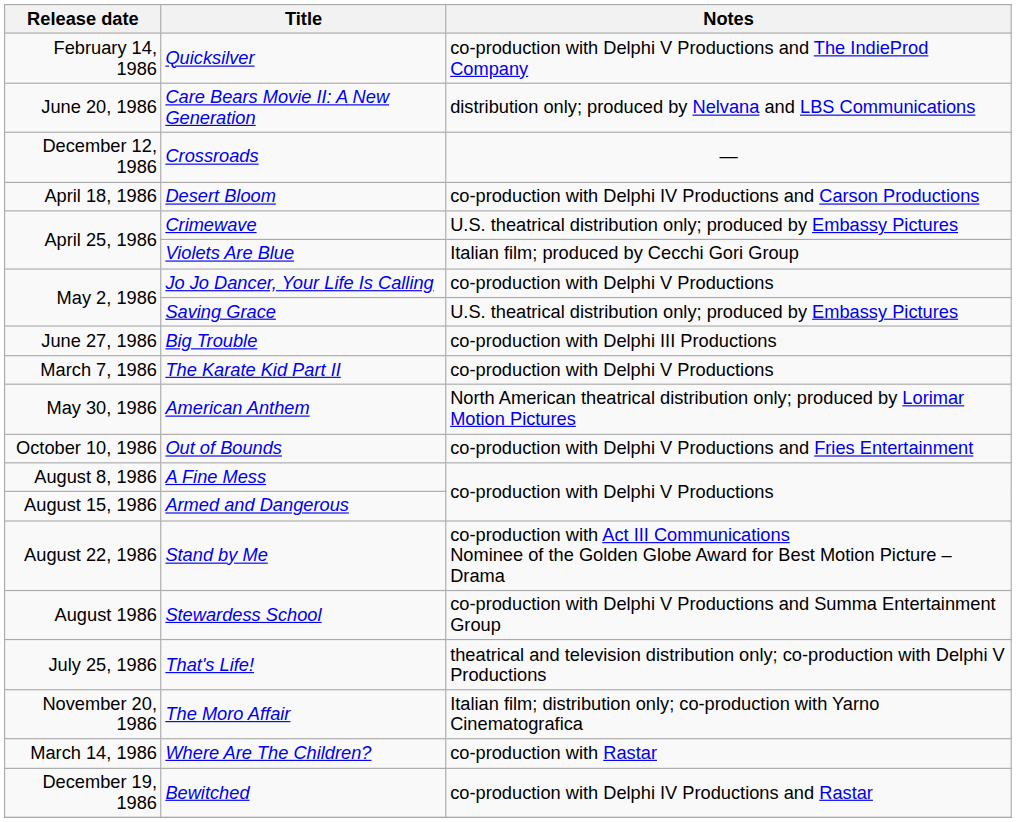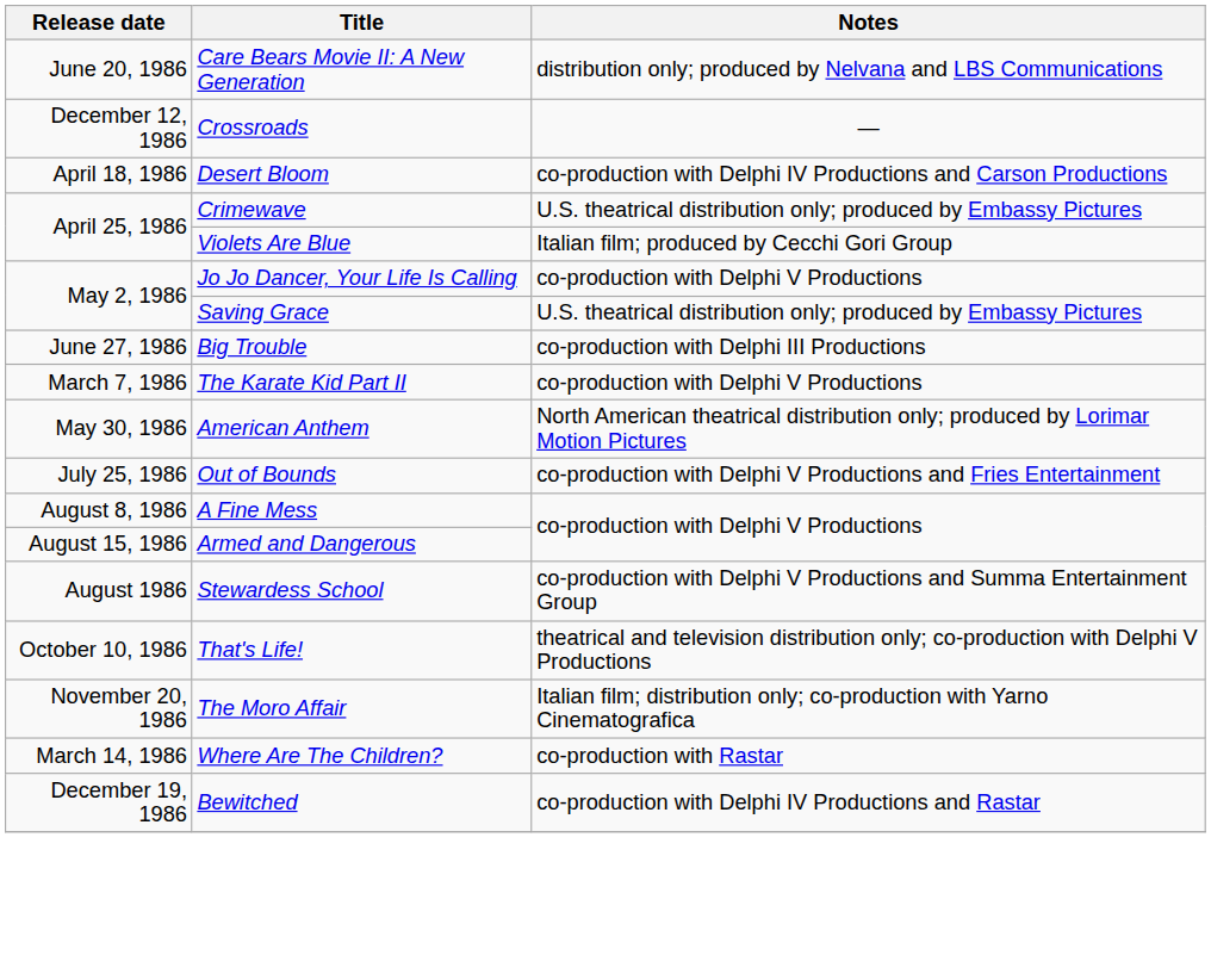 <table class="wikitable sortable" style="width:100%;">
 <tr>
 <th scope="col" style="width:130px;">Release date</th>
 <th>Title</th>
 <th>Notes</th>
-</tr>
-<tr>
-<td style="text-align:right;">February 14, 1986</td>
-<td><em><a href='#'>Quicksilver</a></em></td>
-<td>co-production with Delphi V Productions and <a href='#'>The IndieProd Company</a></td>
 </tr>
 <tr>
 <td style="text-align:right;">June 20, 1986</td>
 <td><em><a href='#'>Care Bears Movie II: A New Generation</a></em></td>
 <td>distribution only; produced by <a href='#'>Nelvana</a> and <a href='#'>LBS Communications</a></td>
 </tr>
 <tr>
 <td style="text-align:right;">December 12, 1986</td>
 <td><em><a href='#'>Crossroads</a></em></td>
 <td align="center">—</td>
 </tr>
 <tr>
 <td style="text-align:right;">April 18, 1986</td>
 <td><em><a href='#'>Desert Bloom</a></em></td>
 <td>co-production with Delphi IV Productions and <a href='#'>Carson Productions</a></td>
 </tr>
 <tr>
 <td style="text-align:right;" rowspan="2">April 25, 1986</td>
 <td><em><a href='#'>Crimewave</a></em></td>
 <td>U.S. theatrical distribution only; produced by <a href='#'>Embassy Pictures</a></td>
 </tr>
 <tr>
 <td><em><a href='#'>Violets Are Blue</a></em></td>
 <td>Italian film; produced by Cecchi Gori Group</td>
 </tr>
 <tr>
 <td style="text-align:right;" rowspan="2">May 2, 1986</td>
 <td><em><a href='#'>Jo Jo Dancer, Your Life Is Calling</a></em></td>
 <td>co-production with Delphi V Productions</td>
 </tr>
 <tr>
 <td><em><a href='#'>Saving Grace</a></em></td>
 <td>U.S. theatrical distribution only; produced by <a href='#'>Embassy Pictures</a></td>
 </tr>
 <tr>
 <td style="text-align:right;">June 27, 1986</td>
 <td><em><a href='#'>Big Trouble</a></em></td>
 <td>co-production with Delphi III Productions</td>
 </tr>
 <tr>
 <td style="text-align:right;">March 7, 1986</td>
 <td><em><a href='#'>The Karate Kid Part II</a></em></td>
 <td>co-production with Delphi V Productions</td>
 </tr>
 <tr>
 <td style="text-align:right;">May 30, 1986</td>
 <td><em><a href='#'>American Anthem</a></em></td>
 <td>North American theatrical distribution only; produced by <a href='#'>Lorimar Motion Pictures</a></td>
 </tr>
 <tr>
-<td style="text-align:right;">October 10, 1986</td>
+<td style="text-align:right;">July 25, 1986</td>
 <td><em><a href='#'>Out of Bounds</a></em></td>
 <td>co-production with Delphi V Productions and <a href='#'>Fries Entertainment</a></td>
 </tr>
 <tr>
 <td style="text-align:right;">August 8, 1986</td>
 <td><em><a href='#'>A Fine Mess</a></em></td>
 <td rowspan="2">co-production with Delphi V Productions</td>
 </tr>
 <tr>
 <td style="text-align:right;">August 15, 1986</td>
 <td><em><a href='#'>Armed and Dangerous</a></em></td>
 </tr>
 <tr>
-<td style="text-align:right;">August 22, 1986</td>
-<td><em><a href='#'>Stand by Me</a></em></td>
-<td>co-production with <a href='#'>Act III Communications</a><br>Nominee of the Golden Globe Award for Best Motion Picture – Drama</td>
-</tr>
-<tr>
 <td style="text-align:right;">August 1986</td>
 <td><em><a href='#'>Stewardess School</a></em></td>
 <td>co-production with Delphi V Productions and Summa Entertainment Group</td>
 </tr>
 <tr>
-<td style="text-align:right;">July 25, 1986</td>
+<td style="text-align:right;">October 10, 1986</td>
 <td><em><a href='#'>That's Life!</a></em></td>
 <td>theatrical and television distribution only; co-production with Delphi V Productions</td>
 </tr>
 <tr>
 <td style="text-align:right;">November 20, 1986</td>
 <td><em><a href='#'>The Moro Affair</a></em></td>
 <td>Italian film; distribution only; co-production with Yarno Cinematografica</td>
 </tr>
 <tr>
 <td style="text-align:right;">March 14, 1986</td>
 <td><em><a href='#'>Where Are The Children?</a></em></td>
 <td>co-production with <a href='#'>Rastar</a></td>
 </tr>
 <tr>
 <td style="text-align:right;">December 19, 1986</td>
 <td><em><a href='#'>Bewitched</a></em></td>
 <td>co-production with Delphi IV Productions and <a href='#'>Rastar</a></td>
 </tr>
 <tr>
 </tr>
 </table>
